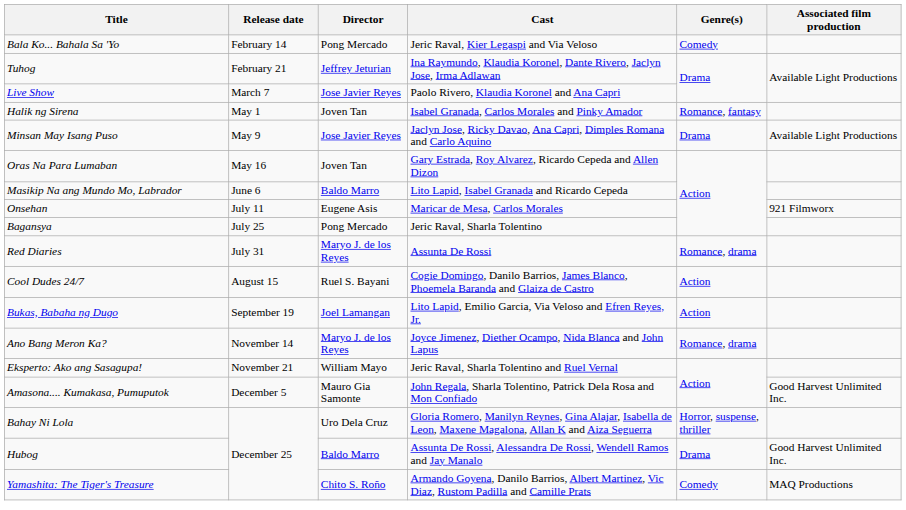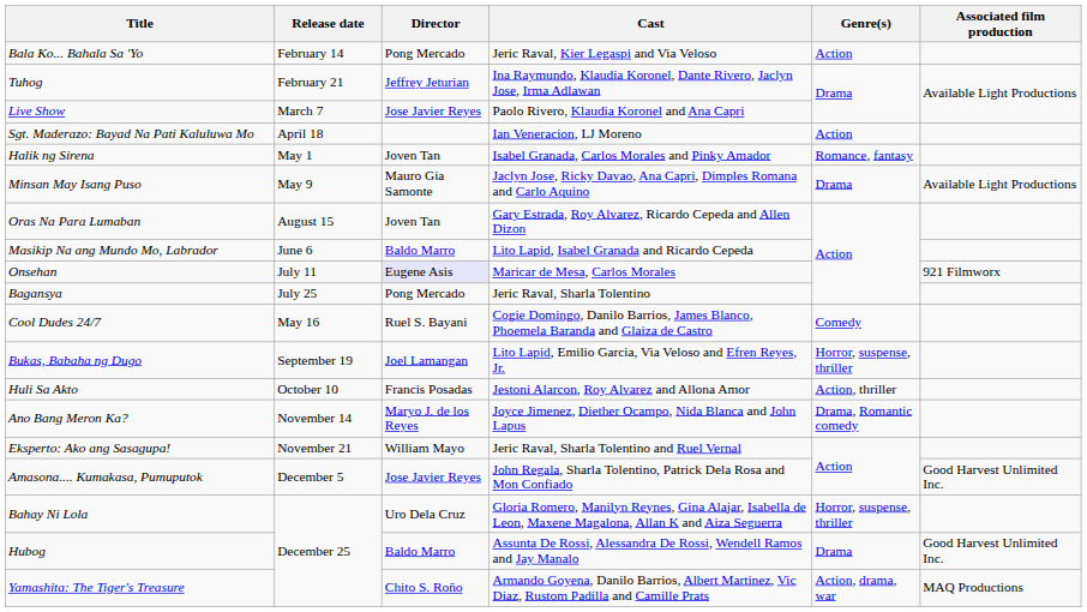 <table class="wikitable" style="width:100%;">
 <tr>
 <th style="width:25%;">Title</th>
 <th style="width:10%;">Release date</th>
 <th style="width:10%;">Director</th>
 <th style="width:30%;">Cast</th>
 <th style="width:10%;">Genre(s)</th>
 <th style="width:15%;">Associated film production</th>
 </tr>
 <tr>
 <td><em>Bala Ko... Bahala Sa 'Yo</em></td>
 <td>February 14</td>
 <td>Pong Mercado</td>
 <td>Jeric Raval, <a href='#'>Kier Legaspi</a> and Via Veloso</td>
-<td><a href='#'>Comedy</a></td>
+<td><a href='#'>Action</a></td>
 <td></td>
 </tr>
 <tr>
 <td><em>Tuhog</em></td>
 <td>February 21</td>
 <td><a href='#'>Jeffrey Jeturian</a></td>
 <td><a href='#'>Ina Raymundo</a>, <a href='#'>Klaudia Koronel</a>, <a href='#'>Dante Rivero</a>, <a href='#'>Jaclyn Jose</a>, <a href='#'>Irma Adlawan</a></td>
 <td rowspan="2"><a href='#'>Drama</a></td>
 <td rowspan="2">Available Light Productions</td>
 </tr>
 <tr>
 <td><em><a href='#'>Live Show</a></em></td>
 <td>March 7</td>
 <td><a href='#'>Jose Javier Reyes</a></td>
 <td>Paolo Rivero, <a href='#'>Klaudia Koronel</a> and <a href='#'>Ana Capri</a></td>
 </tr>
 <tr>
+<td><em>Sgt. Maderazo: Bayad Na Pati Kaluluwa Mo</em></td>
+<td>April 18</td>
+<td></td>
+<td><a href='#'>Ian Veneracion</a>, LJ Moreno</td>
+<td><a href='#'>Action</a></td>
+<td></td>
+</tr>
+<tr>
 <td><em>Halik ng Sirena</em></td>
 <td>May 1</td>
 <td>Joven Tan</td>
 <td><a href='#'>Isabel Granada</a>, <a href='#'>Carlos Morales</a> and <a href='#'>Pinky Amador</a></td>
 <td><a href='#'>Romance</a>, <a href='#'>fantasy</a></td>
 <td></td>
 </tr>
 <tr>
 <td><em>Minsan May Isang Puso</em></td>
 <td>May 9</td>
-<td><a href='#'>Jose Javier Reyes</a></td>
+<td>Mauro Gia Samonte</td>
 <td><a href='#'>Jaclyn Jose</a>, <a href='#'>Ricky Davao</a>, <a href='#'>Ana Capri</a>, <a href='#'>Dimples Romana</a> and <a href='#'>Carlo Aquino</a></td>
 <td><a href='#'>Drama</a></td>
 <td>Available Light Productions</td>
 </tr>
 <tr>
 <td><em>Oras Na Para Lumaban</em></td>
-<td>May 16</td>
+<td>August 15</td>
 <td>Joven Tan</td>
 <td><a href='#'>Gary Estrada</a>, <a href='#'>Roy Alvarez</a>, Ricardo Cepeda and <a href='#'>Allen Dizon</a></td>
 <td rowspan="4"><a href='#'>Action</a></td>
 <td></td>
 </tr>
 <tr>
 <td><em>Masikip Na ang Mundo Mo, Labrador</em></td>
 <td>June 6</td>
 <td><a href='#'>Baldo Marro</a></td>
 <td><a href='#'>Lito Lapid</a>, <a href='#'>Isabel Granada</a> and Ricardo Cepeda</td>
 <td></td>
 </tr>
 <tr>
 <td><em>Onsehan</em></td>
 <td>July 11</td>
-<td>Eugene Asis</td>
+<td style="background: lavender;">Eugene Asis</td>
 <td><a href='#'>Maricar de Mesa</a>, <a href='#'>Carlos Morales</a></td>
 <td>921 Filmworx</td>
 </tr>
 <tr>
 <td><em>Bagansya</em></td>
 <td>July 25</td>
 <td>Pong Mercado</td>
 <td>Jeric Raval, Sharla Tolentino</td>
 <td></td>
 </tr>
 <tr>
-<td><em>Red Diaries</em></td>
-<td>July 31</td>
-<td><a href='#'>Maryo J. de los Reyes</a></td>
-<td><a href='#'>Assunta De Rossi</a></td>
-<td><a href='#'>Romance</a>, <a href='#'>drama</a></td>
-<td></td>
-</tr>
-<tr>
 <td><em>Cool Dudes 24/7</em></td>
-<td>August 15</td>
+<td>May 16</td>
 <td>Ruel S. Bayani</td>
 <td><a href='#'>Cogie Domingo</a>, Danilo Barrios, <a href='#'>James Blanco</a>, <a href='#'>Phoemela Baranda</a> and <a href='#'>Glaiza de Castro</a></td>
-<td><a href='#'>Action</a></td>
+<td><a href='#'>Comedy</a></td>
 <td></td>
 </tr>
 <tr>
 <td><em><a href='#'>Bukas, Babaha ng Dugo</a></em></td>
 <td>September 19</td>
 <td><a href='#'>Joel Lamangan</a></td>
 <td><a href='#'>Lito Lapid</a>, Emilio Garcia, Via Veloso and <a href='#'>Efren Reyes, Jr.</a></td>
-<td><a href='#'>Action</a></td>
+<td><a href='#'>Horror</a>, <a href='#'>suspense</a>, <a href='#'>thriller</a></td>
+<td></td>
+</tr>
+<tr>
+<td><em>Huli Sa Akto</em></td>
+<td>October 10</td>
+<td>Francis Posadas</td>
+<td><a href='#'>Jestoni Alarcon</a>, <a href='#'>Roy Alvarez</a> and Allona Amor</td>
+<td><a href='#'>Action</a>, thriller</td>
 <td></td>
 </tr>
 <tr>
 <td><em>Ano Bang Meron Ka?</em></td>
 <td>November 14</td>
 <td><a href='#'>Maryo J. de los Reyes</a></td>
 <td><a href='#'>Joyce Jimenez</a>, <a href='#'>Diether Ocampo</a>, <a href='#'>Nida Blanca</a> and <a href='#'>John Lapus</a></td>
-<td><a href='#'>Romance</a>, <a href='#'>drama</a></td>
+<td><a href='#'>Drama</a>, <a href='#'>Romantic comedy</a></td>
 <td></td>
 </tr>
 <tr>
 <td><em>Eksperto: Ako ang Sasagupa!</em></td>
 <td>November 21</td>
 <td>William Mayo</td>
 <td>Jeric Raval, Sharla Tolentino and <a href='#'>Ruel Vernal</a></td>
 <td rowspan="2"><a href='#'>Action</a></td>
 <td></td>
 </tr>
 <tr>
 <td><em>Amasona.... Kumakasa, Pumuputok</em></td>
 <td>December 5</td>
-<td>Mauro Gia Samonte</td>
+<td><a href='#'>Jose Javier Reyes</a></td>
 <td><a href='#'>John Regala</a>, Sharla Tolentino, Patrick Dela Rosa and <a href='#'>Mon Confiado</a></td>
 <td>Good Harvest Unlimited Inc.</td>
 </tr>
 <tr>
 <td><em>Bahay Ni Lola</em></td>
 <td rowspan="3">December 25</td>
 <td>Uro Dela Cruz</td>
 <td><a href='#'>Gloria Romero</a>, <a href='#'>Manilyn Reynes</a>, <a href='#'>Gina Alajar</a>, <a href='#'>Isabella de Leon</a>, <a href='#'>Maxene Magalona</a>, <a href='#'>Allan K</a> and <a href='#'>Aiza Seguerra</a></td>
 <td><a href='#'>Horror</a>, <a href='#'>suspense</a>, <a href='#'>thriller</a></td>
 <td></td>
 </tr>
 <tr>
 <td><em>Hubog</em></td>
 <td><a href='#'>Baldo Marro</a></td>
 <td><a href='#'>Assunta De Rossi</a>, <a href='#'>Alessandra De Rossi</a>, <a href='#'>Wendell Ramos</a> and <a href='#'>Jay Manalo</a></td>
 <td><a href='#'>Drama</a></td>
 <td>Good Harvest Unlimited Inc.</td>
 </tr>
 <tr>
 <td><em><a href='#'>Yamashita: The Tiger's Treasure</a></em></td>
 <td><a href='#'>Chito S. Roño</a></td>
 <td><a href='#'>Armando Goyena</a>, Danilo Barrios, <a href='#'>Albert Martinez</a>, <a href='#'>Vic Diaz</a>, <a href='#'>Rustom Padilla</a> and <a href='#'>Camille Prats</a></td>
-<td><a href='#'>Comedy</a></td>
+<td><a href='#'>Action</a>, <a href='#'>drama</a>, <a href='#'>war</a></td>
 <td>MAQ Productions</td>
 </tr>
 </table>
